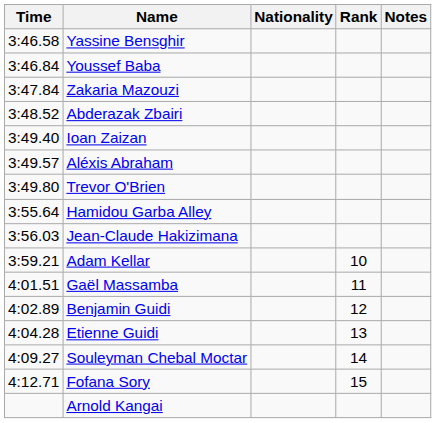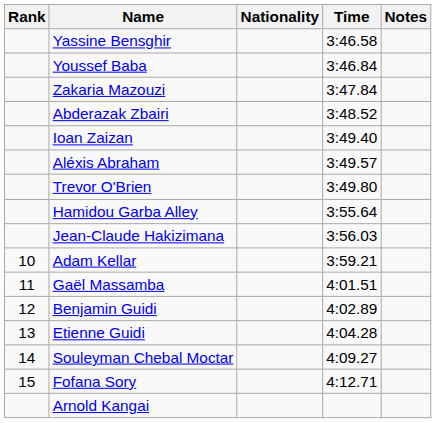 <table class="wikitable sortable" style="text-align:center;font-size:95%">
 <tr>
-<th>Time</th>
+<th>Rank</th>
 <th>Name</th>
 <th>Nationality</th>
-<th>Rank</th>
+<th>Time</th>
 <th>Notes</th>
 </tr>
 <tr>
-<td>3:46.58</td>
+<td></td>
 <td align=left><a href='#'>Yassine Bensghir</a></td>
 <td align=left></td>
-<td></td>
+<td>3:46.58</td>
 <td></td>
 </tr>
 <tr>
-<td>3:46.84</td>
+<td></td>
 <td align=left><a href='#'>Youssef Baba</a></td>
 <td align=left></td>
-<td></td>
+<td>3:46.84</td>
 <td></td>
 </tr>
 <tr>
-<td>3:47.84</td>
+<td></td>
 <td align=left><a href='#'>Zakaria Mazouzi</a></td>
 <td align=left></td>
-<td></td>
+<td>3:47.84</td>
 <td></td>
 </tr>
 <tr>
-<td>3:48.52</td>
+<td></td>
 <td align=left><a href='#'>Abderazak Zbairi</a></td>
 <td align=left></td>
-<td></td>
+<td>3:48.52</td>
 <td></td>
 </tr>
 <tr>
-<td>3:49.40</td>
+<td></td>
 <td align=left><a href='#'>Ioan Zaizan</a></td>
 <td align=left></td>
-<td></td>
+<td>3:49.40</td>
 <td></td>
 </tr>
 <tr>
-<td>3:49.57</td>
+<td></td>
 <td align=left><a href='#'>Aléxis Abraham</a></td>
 <td align=left></td>
-<td></td>
+<td>3:49.57</td>
 <td></td>
 </tr>
 <tr>
-<td>3:49.80</td>
+<td></td>
 <td align=left><a href='#'>Trevor O'Brien</a></td>
 <td align=left></td>
-<td></td>
+<td>3:49.80</td>
 <td></td>
 </tr>
 <tr>
-<td>3:55.64</td>
+<td></td>
 <td align=left><a href='#'>Hamidou Garba Alley</a></td>
 <td align=left></td>
-<td></td>
+<td>3:55.64</td>
 <td></td>
 </tr>
 <tr>
-<td>3:56.03</td>
+<td></td>
 <td align=left><a href='#'>Jean-Claude Hakizimana</a></td>
 <td align=left></td>
-<td></td>
+<td>3:56.03</td>
 <td></td>
 </tr>
 <tr>
-<td>3:59.21</td>
+<td>10</td>
 <td align=left><a href='#'>Adam Kellar</a></td>
 <td align=left></td>
-<td>10</td>
+<td>3:59.21</td>
 <td></td>
 </tr>
 <tr>
-<td>4:01.51</td>
+<td>11</td>
 <td align=left><a href='#'>Gaël Massamba</a></td>
 <td align=left></td>
-<td>11</td>
+<td>4:01.51</td>
 <td></td>
 </tr>
 <tr>
-<td>4:02.89</td>
+<td>12</td>
 <td align=left><a href='#'>Benjamin Guidi</a></td>
 <td align=left></td>
-<td>12</td>
+<td>4:02.89</td>
 <td></td>
 </tr>
 <tr>
-<td>4:04.28</td>
+<td>13</td>
 <td align=left><a href='#'>Etienne Guidi</a></td>
 <td align=left></td>
-<td>13</td>
+<td>4:04.28</td>
 <td></td>
 </tr>
 <tr>
-<td>4:09.27</td>
+<td>14</td>
 <td align=left><a href='#'>Souleyman Chebal Moctar</a></td>
 <td align=left></td>
-<td>14</td>
+<td>4:09.27</td>
 <td></td>
 </tr>
 <tr>
-<td>4:12.71</td>
+<td>15</td>
 <td align=left><a href='#'>Fofana Sory</a></td>
 <td align=left></td>
-<td>15</td>
+<td>4:12.71</td>
 <td></td>
 </tr>
 <tr>
 <td></td>
 <td align=left><a href='#'>Arnold Kangai</a></td>
 <td align=left></td>
 <td></td>
 <td></td>
 </tr>
 </table>
